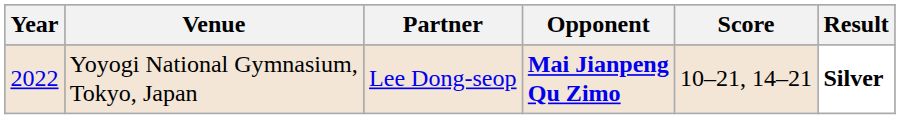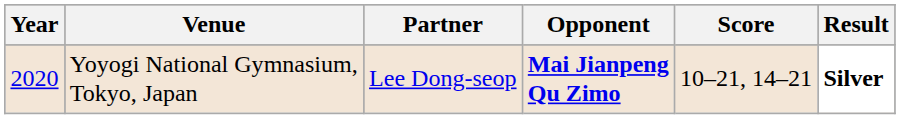 <table class="sortable wikitable" style="font-size: 90%;">
 <tr>
 <th>Year</th>
 <th>Venue</th>
 <th>Partner</th>
 <th>Opponent</th>
 <th>Score</th>
 <th>Result</th>
 </tr>
 <tr style="background:#F3E6D7">
-<td align="center"><a href='#'>2022</a></td>
+<td align="center"><a href='#'>2020</a></td>
 <td align="left">Yoyogi National Gymnasium,<br>Tokyo, Japan</td>
 <td align="left"> <a href='#'>Lee Dong-seop</a></td>
 <td align="left"><strong> <a href='#'>Mai Jianpeng</a><br> <a href='#'>Qu Zimo</a></strong></td>
 <td align="left">10–21, 14–21</td>
 <td style="text-align:left; background:white"> <strong>Silver</strong></td>
 </tr>
 </table>
